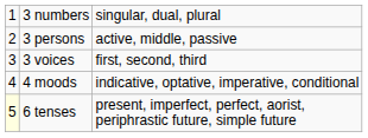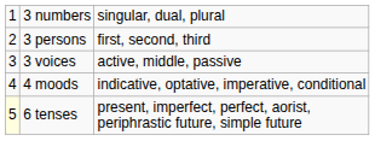 <table class="wikitable">
 <tr>
 <td>1</td>
 <td>3 numbers</td>
 <td>singular, dual, plural</td>
 </tr>
 <tr>
 <td>2</td>
 <td>3 persons</td>
-<td>active, middle, passive</td>
+<td>first, second, third</td>
 </tr>
 <tr>
 <td>3</td>
 <td>3 voices</td>
-<td>first, second, third</td>
+<td>active, middle, passive</td>
 </tr>
 <tr>
 <td>4</td>
 <td>4 moods</td>
 <td>indicative, optative, imperative, conditional</td>
 </tr>
 <tr>
 <td style="background: lightyellow;">5</td>
 <td>6 tenses</td>
 <td>present, imperfect, perfect, aorist,<br>periphrastic future, simple future</td>
 </tr>
 </table>
